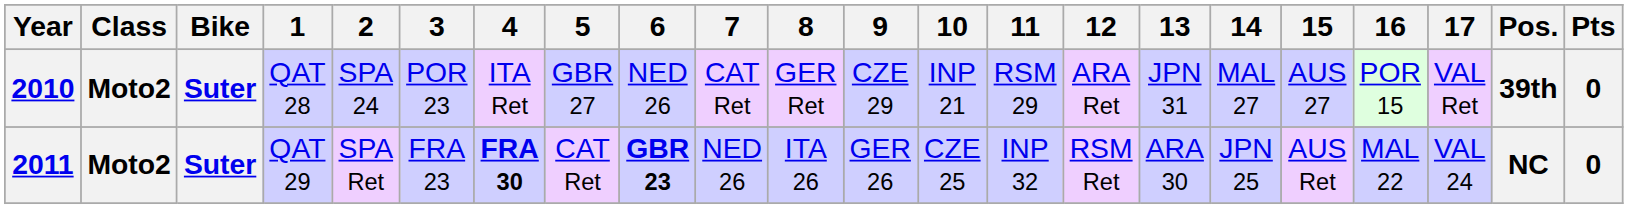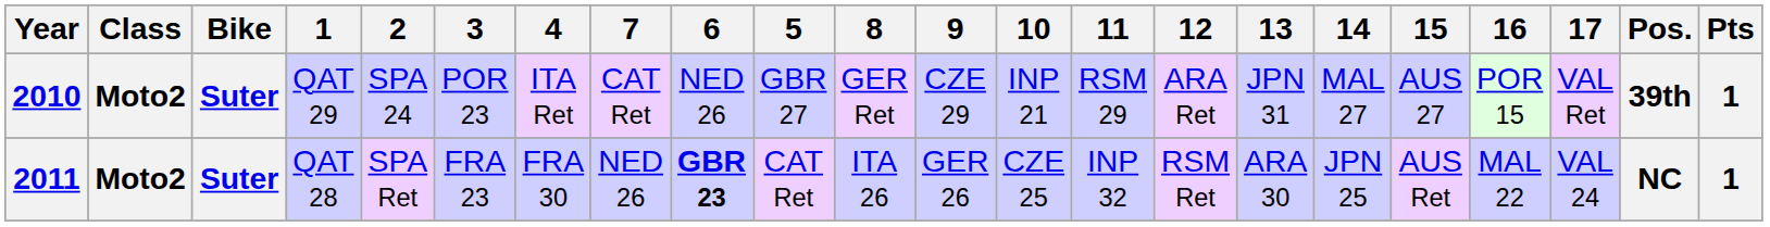 <table class="wikitable" style="text-align:center">
 <tr>
 <th>Year</th>
 <th>Class</th>
 <th>Bike</th>
 <th>1</th>
 <th>2</th>
 <th>3</th>
 <th>4</th>
+<th>7</th>
+<th>6</th>
 <th>5</th>
-<th>6</th>
-<th>7</th>
 <th>8</th>
 <th>9</th>
 <th>10</th>
 <th>11</th>
 <th>12</th>
 <th>13</th>
 <th>14</th>
 <th>15</th>
 <th>16</th>
 <th>17</th>
 <th>Pos.</th>
 <th>Pts</th>
 </tr>
 <tr>
 <th><a href='#'>2010</a></th>
 <th>Moto2</th>
 <th><a href='#'>Suter</a></th>
-<td style="background:#CFCFFF;"><a href='#'>QAT</a><br><small>28</small></td>
+<td style="background:#CFCFFF;"><a href='#'>QAT</a><br><small>29</small></td>
 <td style="background:#CFCFFF;"><a href='#'>SPA</a><br><small>24</small></td>
 <td style="background:#CFCFFF;"><a href='#'>POR</a><br><small>23</small></td>
 <td style="background:#EFCFFF;"><a href='#'>ITA</a><br><small>Ret</small></td>
+<td style="background:#EFCFFF;"><a href='#'>CAT</a><br><small>Ret</small></td>
+<td style="background:#CFCFFF;"><a href='#'>NED</a><br><small>26</small></td>
 <td style="background:#CFCFFF;"><a href='#'>GBR</a><br><small>27</small></td>
-<td style="background:#CFCFFF;"><a href='#'>NED</a><br><small>26</small></td>
-<td style="background:#EFCFFF;"><a href='#'>CAT</a><br><small>Ret</small></td>
 <td style="background:#EFCFFF;"><a href='#'>GER</a><br><small>Ret</small></td>
 <td style="background:#CFCFFF;"><a href='#'>CZE</a><br><small>29</small></td>
 <td style="background:#CFCFFF;"><a href='#'>INP</a><br><small>21</small></td>
 <td style="background:#CFCFFF;"><a href='#'>RSM</a><br><small>29</small></td>
 <td style="background:#EFCFFF;"><a href='#'>ARA</a><br><small>Ret</small></td>
 <td style="background:#CFCFFF;"><a href='#'>JPN</a><br><small>31</small></td>
 <td style="background:#CFCFFF;"><a href='#'>MAL</a><br><small>27</small></td>
 <td style="background:#CFCFFF;"><a href='#'>AUS</a><br><small>27</small></td>
 <td style="background:#DFFFDF;"><a href='#'>POR</a><br><small>15</small></td>
 <td style="background:#EFCFFF;"><a href='#'>VAL</a><br><small>Ret</small></td>
 <th>39th</th>
-<th>0</th>
+<th>1</th>
 </tr>
 <tr>
 <th><a href='#'>2011</a></th>
 <th>Moto2</th>
 <th><a href='#'>Suter</a></th>
-<td style="background:#CFCFFF;"><a href='#'>QAT</a><br><small>29</small></td>
+<td style="background:#CFCFFF;"><a href='#'>QAT</a><br><small>28</small></td>
 <td style="background:#EFCFFF;"><a href='#'>SPA</a><br><small>Ret</small></td>
 <td style="background:#CFCFFF;"><a href='#'>FRA</a><br><small>23</small></td>
-<td style="background:#CFCFFF;"><strong><a href='#'>FRA</a><br><small>30</small></strong></td>
+<td style="background:#CFCFFF;"><a href='#'>FRA</a><br><small>30</small></td>
+<td style="background:#CFCFFF;"><a href='#'>NED</a><br><small>26</small></td>
+<td style="background:#CFCFFF;"><strong><a href='#'>GBR</a><br><small>23</small></strong></td>
 <td style="background:#EFCFFF;"><a href='#'>CAT</a><br><small>Ret</small></td>
-<td style="background:#CFCFFF;"><strong><a href='#'>GBR</a><br><small>23</small></strong></td>
-<td style="background:#CFCFFF;"><a href='#'>NED</a><br><small>26</small></td>
 <td style="background:#CFCFFF;"><a href='#'>ITA</a><br><small>26</small></td>
 <td style="background:#CFCFFF;"><a href='#'>GER</a><br><small>26</small></td>
 <td style="background:#CFCFFF;"><a href='#'>CZE</a><br><small>25</small></td>
 <td style="background:#CFCFFF;"><a href='#'>INP</a><br><small>32</small></td>
 <td style="background:#EFCFFF;"><a href='#'>RSM</a><br><small>Ret</small></td>
 <td style="background:#CFCFFF;"><a href='#'>ARA</a><br><small>30</small></td>
 <td style="background:#CFCFFF;"><a href='#'>JPN</a><br><small>25</small></td>
 <td style="background:#EFCFFF;"><a href='#'>AUS</a><br><small>Ret</small></td>
 <td style="background:#CFCFFF;"><a href='#'>MAL</a><br><small>22</small></td>
 <td style="background:#CFCFFF;"><a href='#'>VAL</a><br><small>24</small></td>
 <th>NC</th>
-<th>0</th>
+<th>1</th>
 </tr>
 </table>
